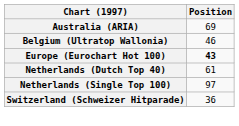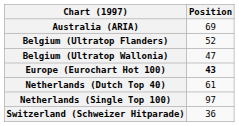 <table class="wikitable sortable plainrowheaders" style="text-align:center">
 <tr>
 <th scope="col">Chart (1997)</th>
 <th scope="col">Position</th>
 </tr>
 <tr>
 <th scope="row">Australia (ARIA)</th>
 <td>69</td>
 </tr>
 <tr>
+<th scope="row">Belgium (Ultratop Flanders)</th>
+<td>52</td>
+</tr>
+<tr>
 <th scope="row">Belgium (Ultratop Wallonia)</th>
-<td>46</td>
+<td>47</td>
 </tr>
 <tr>
 <th scope="row">Europe (Eurochart Hot 100)</th>
 <td><strong>43</strong></td>
 </tr>
 <tr>
 <th scope="row">Netherlands (Dutch Top 40)</th>
 <td>61</td>
 </tr>
 <tr>
 <th scope="row">Netherlands (Single Top 100)</th>
 <td>97</td>
 </tr>
 <tr>
 <th scope="row">Switzerland (Schweizer Hitparade)</th>
 <td>36</td>
 </tr>
 </table>
